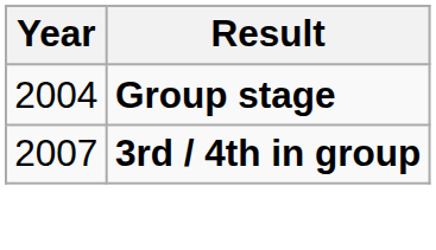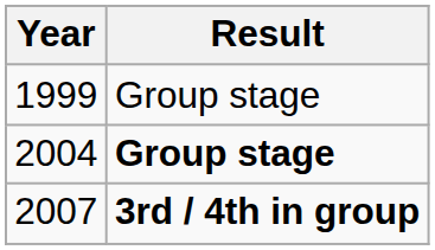 <table class="wikitable">
 <tr>
 <th>Year</th>
 <th>Result</th>
+</tr>
+<tr>
+<td> 1999</td>
+<td>Group stage</td>
 </tr>
 <tr>
 <td> 2004</td>
 <td><strong>Group stage</strong></td>
 </tr>
 <tr>
 <td> 2007</td>
 <td> <strong>3rd / 4th in group</strong></td>
 </tr>
 </table>
